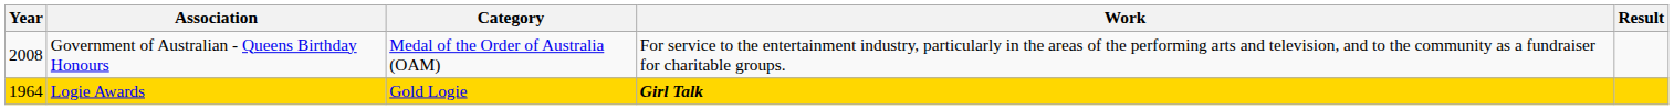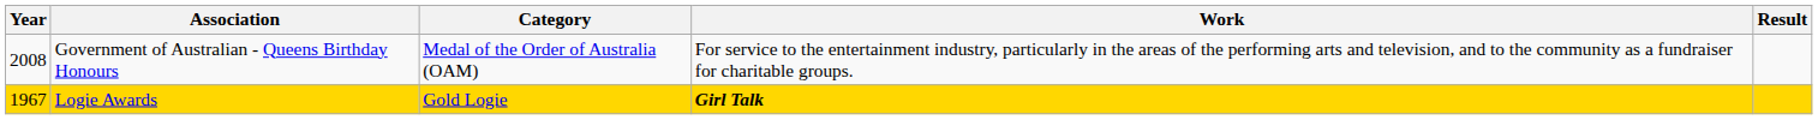 <table class="wikitable">
 <tr>
 <th>Year</th>
 <th>Association</th>
 <th>Category</th>
 <th>Work</th>
 <th>Result</th>
 </tr>
 <tr>
 <td>2008</td>
 <td>Government of Australian -  <a href='#'>Queens Birthday Honours</a></td>
 <td><a href='#'>Medal of the Order of Australia</a> (OAM)</td>
 <td>For service to the entertainment industry, particularly in the areas of the performing arts and television, and to the community as a fundraiser for charitable groups.</td>
 <td></td>
 </tr>
 <tr bgcolor=gold>
-<td>1964</td>
+<td>1967</td>
 <td><a href='#'>Logie Awards</a></td>
 <td><a href='#'>Gold Logie</a></td>
 <td><strong><em>Girl Talk</em></strong></td>
 <td></td>
 </tr>
 </table>
